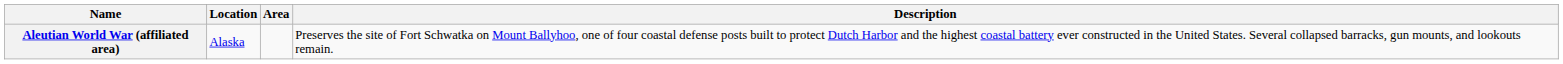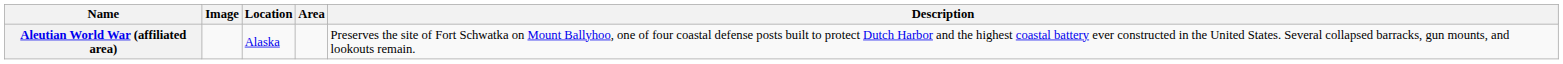 <table class="sortable wikitable">
 <tr>
 <th scope="col">Name</th>
+<th scope="col" class="unsortable">Image</th>
 <th scope="col">Location</th>
 <th scope="col">Area</th>
 <th scope="col" class="unsortable">Description</th>
 </tr>
 <tr>
 <th scope="row"><a href='#'>Aleutian World War</a> (affiliated area)</th>
+<td></td>
 <td><a href='#'>Alaska</a></td>
 <td></td>
 <td>Preserves the site of Fort Schwatka on <a href='#'>Mount Ballyhoo</a>, one of four coastal defense posts built to protect <a href='#'>Dutch Harbor</a> and the highest <a href='#'>coastal battery</a> ever constructed in the United States. Several collapsed barracks, gun mounts, and lookouts remain.</td>
 </tr>
 </table>
